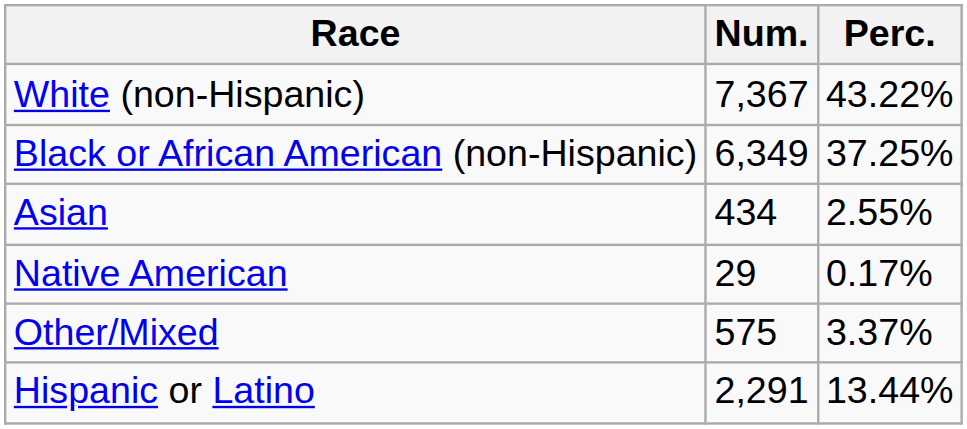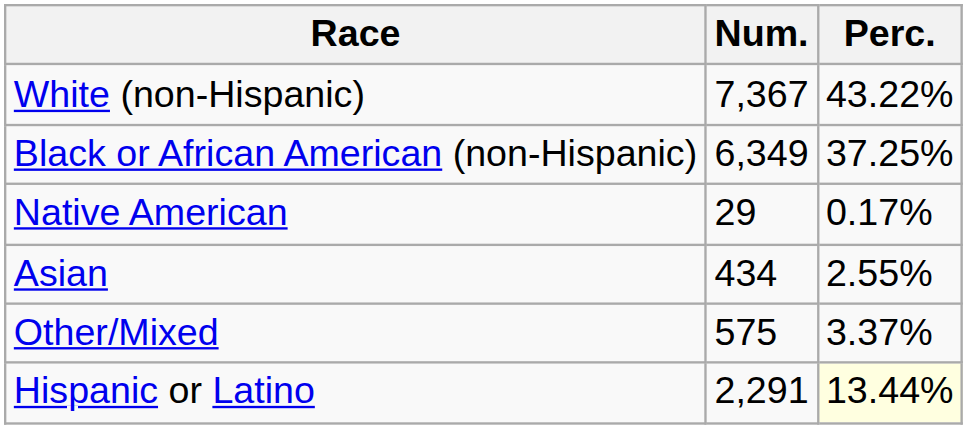 <table class="wikitable">
 <tr>
 <th>Race</th>
 <th>Num.</th>
 <th>Perc.</th>
 </tr>
 <tr>
 <td><a href='#'>White</a> (non-Hispanic)</td>
 <td>7,367</td>
 <td>43.22%</td>
 </tr>
 <tr>
 <td><a href='#'>Black or African American</a> (non-Hispanic)</td>
 <td>6,349</td>
 <td>37.25%</td>
 </tr>
 <tr>
+<td><a href='#'>Native American</a></td>
+<td>29</td>
+<td>0.17%</td>
+</tr>
+<tr>
 <td><a href='#'>Asian</a></td>
 <td>434</td>
 <td>2.55%</td>
-</tr>
-<tr>
-<td><a href='#'>Native American</a></td>
-<td>29</td>
-<td>0.17%</td>
 </tr>
 <tr>
 <td><a href='#'>Other/Mixed</a></td>
 <td>575</td>
 <td>3.37%</td>
 </tr>
 <tr>
 <td><a href='#'>Hispanic</a> or <a href='#'>Latino</a></td>
 <td>2,291</td>
-<td>13.44%</td>
+<td style="background: lightyellow;">13.44%</td>
 </tr>
 </table>
